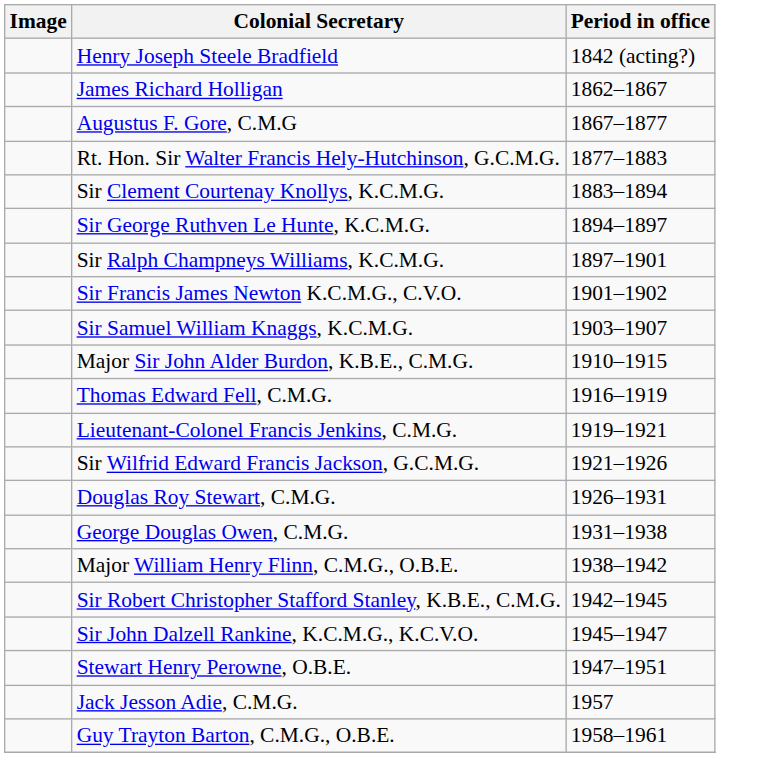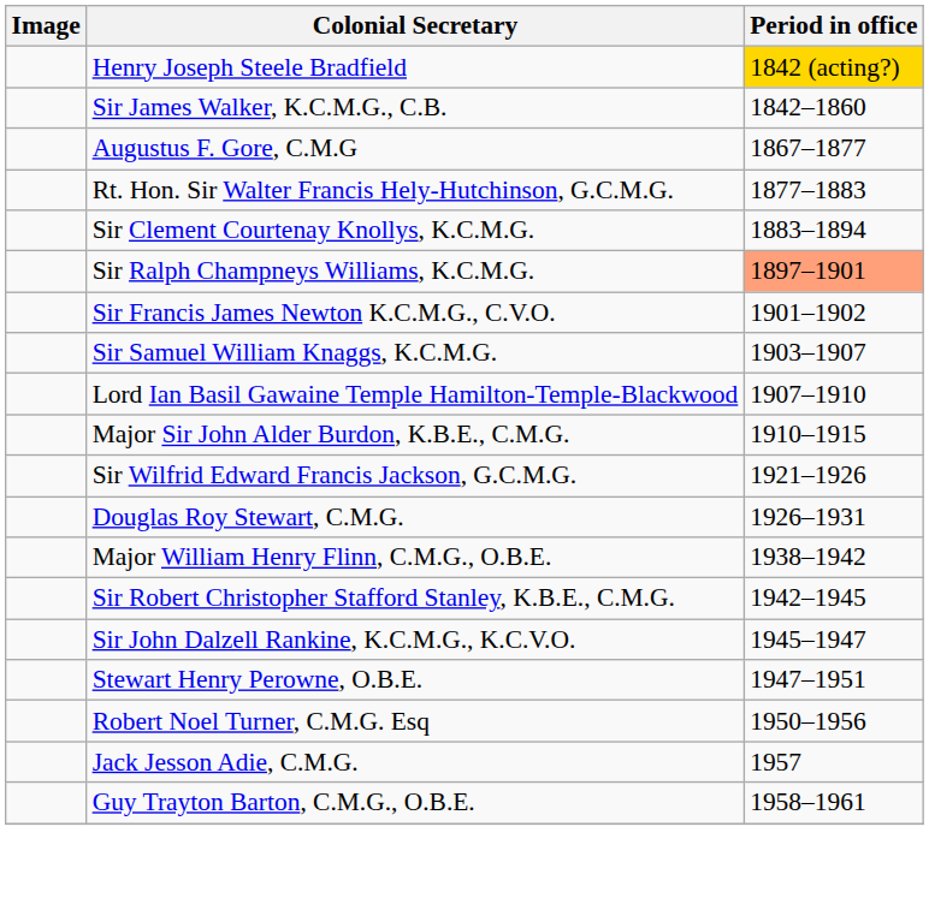 <table class="wikitable">
 <tr>
 <th>Image</th>
 <th>Colonial Secretary</th>
 <th>Period in office</th>
 </tr>
 <tr>
 <td></td>
 <td><a href='#'>Henry Joseph Steele Bradfield</a></td>
-<td>1842 (acting?)</td>
+<td style="background: gold;">1842 (acting?)</td>
 </tr>
 <tr>
 <td></td>
-<td><a href='#'>James Richard Holligan</a></td>
-<td>1862–1867</td>
+<td><a href='#'>Sir James Walker</a>, K.C.M.G., C.B.</td>
+<td>1842–1860</td>
 </tr>
 <tr>
 <td></td>
 <td><a href='#'>Augustus F. Gore</a>, C.M.G</td>
 <td>1867–1877</td>
 </tr>
 <tr>
 <td></td>
 <td>Rt. Hon. Sir <a href='#'>Walter Francis Hely-Hutchinson</a>, G.C.M.G.</td>
 <td>1877–1883</td>
 </tr>
 <tr>
 <td></td>
 <td>Sir <a href='#'>Clement Courtenay Knollys</a>, K.C.M.G.</td>
 <td>1883–1894</td>
 </tr>
 <tr>
 <td></td>
-<td><a href='#'>Sir George Ruthven Le Hunte</a>, K.C.M.G.</td>
-<td>1894–1897</td>
-</tr>
-<tr>
-<td></td>
 <td>Sir <a href='#'>Ralph Champneys Williams</a>, K.C.M.G.</td>
-<td>1897–1901</td>
+<td style="background: lightsalmon;">1897–1901</td>
 </tr>
 <tr>
 <td></td>
 <td><a href='#'>Sir Francis James Newton</a> K.C.M.G., C.V.O.</td>
 <td>1901–1902</td>
 </tr>
 <tr>
 <td></td>
 <td><a href='#'>Sir Samuel William Knaggs</a>, K.C.M.G.</td>
 <td>1903–1907</td>
 </tr>
 <tr>
 <td></td>
-<td>Major <a href='#'>Sir John Alder Burdon</a>, K.B.E., C.M.G.</td>
-<td>1910–1915</td>
+<td>Lord <a href='#'>Ian Basil Gawaine Temple Hamilton-Temple-Blackwood</a></td>
+<td>1907–1910</td>
 </tr>
 <tr>
 <td></td>
-<td><a href='#'>Thomas Edward Fell</a>, C.M.G.</td>
-<td>1916–1919</td>
-</tr>
-<tr>
-<td></td>
-<td><a href='#'>Lieutenant-Colonel Francis Jenkins</a>, C.M.G.</td>
-<td>1919–1921</td>
+<td>Major <a href='#'>Sir John Alder Burdon</a>, K.B.E., C.M.G.</td>
+<td>1910–1915</td>
 </tr>
 <tr>
 <td></td>
 <td>Sir <a href='#'>Wilfrid Edward Francis Jackson</a>, G.C.M.G.</td>
 <td>1921–1926</td>
 </tr>
 <tr>
 <td></td>
 <td><a href='#'>Douglas Roy Stewart</a>, C.M.G.</td>
 <td>1926–1931</td>
-</tr>
-<tr>
-<td></td>
-<td><a href='#'>George Douglas Owen</a>, C.M.G.</td>
-<td>1931–1938</td>
 </tr>
 <tr>
 <td></td>
 <td>Major <a href='#'>William Henry Flinn</a>, C.M.G., O.B.E.</td>
 <td>1938–1942</td>
 </tr>
 <tr>
 <td></td>
 <td><a href='#'>Sir Robert Christopher Stafford Stanley</a>, K.B.E., C.M.G.</td>
 <td>1942–1945</td>
 </tr>
 <tr>
 <td></td>
 <td><a href='#'>Sir John Dalzell Rankine</a>, K.C.M.G., K.C.V.O.</td>
 <td>1945–1947</td>
 </tr>
 <tr>
 <td></td>
 <td><a href='#'>Stewart Henry Perowne</a>, O.B.E.</td>
 <td>1947–1951</td>
 </tr>
 <tr>
 <td></td>
+<td><a href='#'>Robert Noel Turner</a>, C.M.G. Esq </td>
+<td>1950–1956</td>
+</tr>
+<tr>
+<td></td>
 <td><a href='#'>Jack Jesson Adie</a>, C.M.G.</td>
 <td>1957</td>
 </tr>
 <tr>
 <td></td>
 <td><a href='#'>Guy Trayton Barton</a>, C.M.G., O.B.E.</td>
 <td>1958–1961</td>
 </tr>
 <tr>
 </tr>
 </table>
